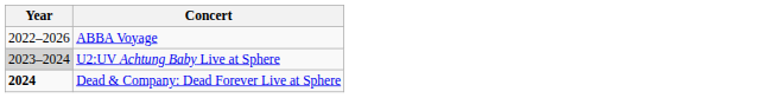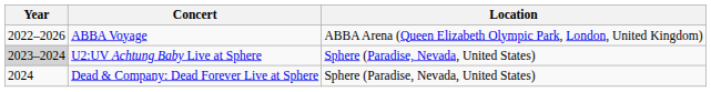 <table class="wikitable">
 <tr>
 <th>Year</th>
 <th>Concert</th>
+<th>Location</th>
 </tr>
 <tr>
 <td>2022–2026</td>
 <td><a href='#'>ABBA Voyage</a></td>
+<td>ABBA Arena (<a href='#'>Queen Elizabeth Olympic Park</a>, <a href='#'>London</a>, United Kingdom)</td>
 </tr>
 <tr>
 <td style="background: lightgrey;">2023–2024</td>
 <td><a href='#'>U2:UV <em>Achtung Baby</em> Live at Sphere</a></td>
+<td><a href='#'>Sphere</a> (<a href='#'>Paradise, Nevada</a>, United States)</td>
 </tr>
 <tr>
-<td><strong>2024</strong></td>
+<td>2024</td>
 <td><a href='#'>Dead & Company: Dead Forever Live at Sphere</a></td>
+<td>Sphere (Paradise, Nevada, United States)</td>
 </tr>
 </table>
